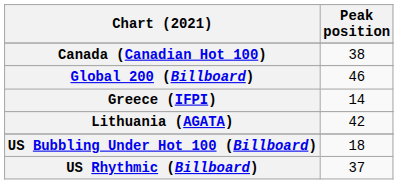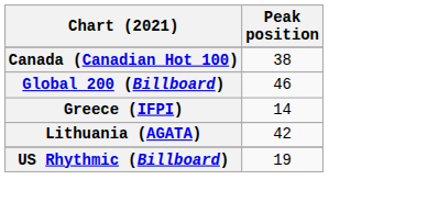 <table class="wikitable sortable plainrowheaders" style="text-align:center">
 <tr>
 <th scope="col">Chart (2021)</th>
 <th scope="col">Peak<br>position</th>
 </tr>
 <tr>
 </tr>
 <tr>
 </tr>
 <tr>
 </tr>
 <tr>
 <th scope="row">Canada (<a href='#'>Canadian Hot 100</a>)</th>
 <td>38</td>
 </tr>
 <tr>
 </tr>
 <tr>
 </tr>
 <tr>
 </tr>
 <tr>
 <th scope="row"><a href='#'>Global 200</a> (<em><a href='#'>Billboard</a></em>)</th>
 <td>46</td>
 </tr>
 <tr>
 <th scope="row">Greece (<a href='#'>IFPI</a>)</th>
 <td>14</td>
 </tr>
 <tr>
 </tr>
 <tr>
 </tr>
 <tr>
 <th scope="row">Lithuania (<a href='#'>AGATA</a>)</th>
 <td>42</td>
 </tr>
 <tr>
 </tr>
 <tr>
 </tr>
 <tr>
 </tr>
 <tr>
 </tr>
 <tr>
 </tr>
 <tr>
 </tr>
 <tr>
-<th scope="row">US <a href='#'>Bubbling Under Hot 100</a> (<em><a href='#'>Billboard</a></em>)</th>
-<td>18</td>
-</tr>
-<tr>
 <th scope="row">US <a href='#'>Rhythmic</a> (<em><a href='#'>Billboard</a></em>)</th>
-<td>37</td>
+<td>19</td>
 </tr>
 </table>
